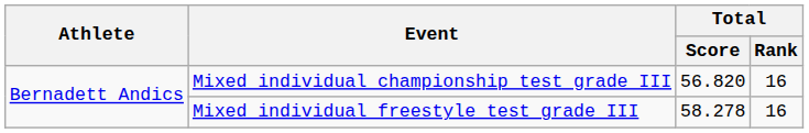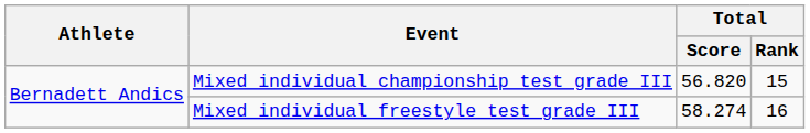 <table class=wikitable style="font-size:90%">
 <tr>
 <th rowspan="2">Athlete</th>
 <th rowspan="2">Event</th>
 <th colspan="2">Total</th>
 </tr>
 <tr>
 <th>Score</th>
 <th>Rank</th>
 </tr>
 <tr>
 <td rowspan="2"><a href='#'>Bernadett Andics</a></td>
 <td><a href='#'>Mixed individual championship test grade III</a></td>
 <td align="center">56.820</td>
-<td align="center">16</td>
+<td align="center">15</td>
 </tr>
 <tr>
 <td><a href='#'>Mixed individual freestyle test grade III</a></td>
-<td align="center">58.278</td>
+<td align="center">58.274</td>
 <td align="center">16</td>
 </tr>
 </table>
